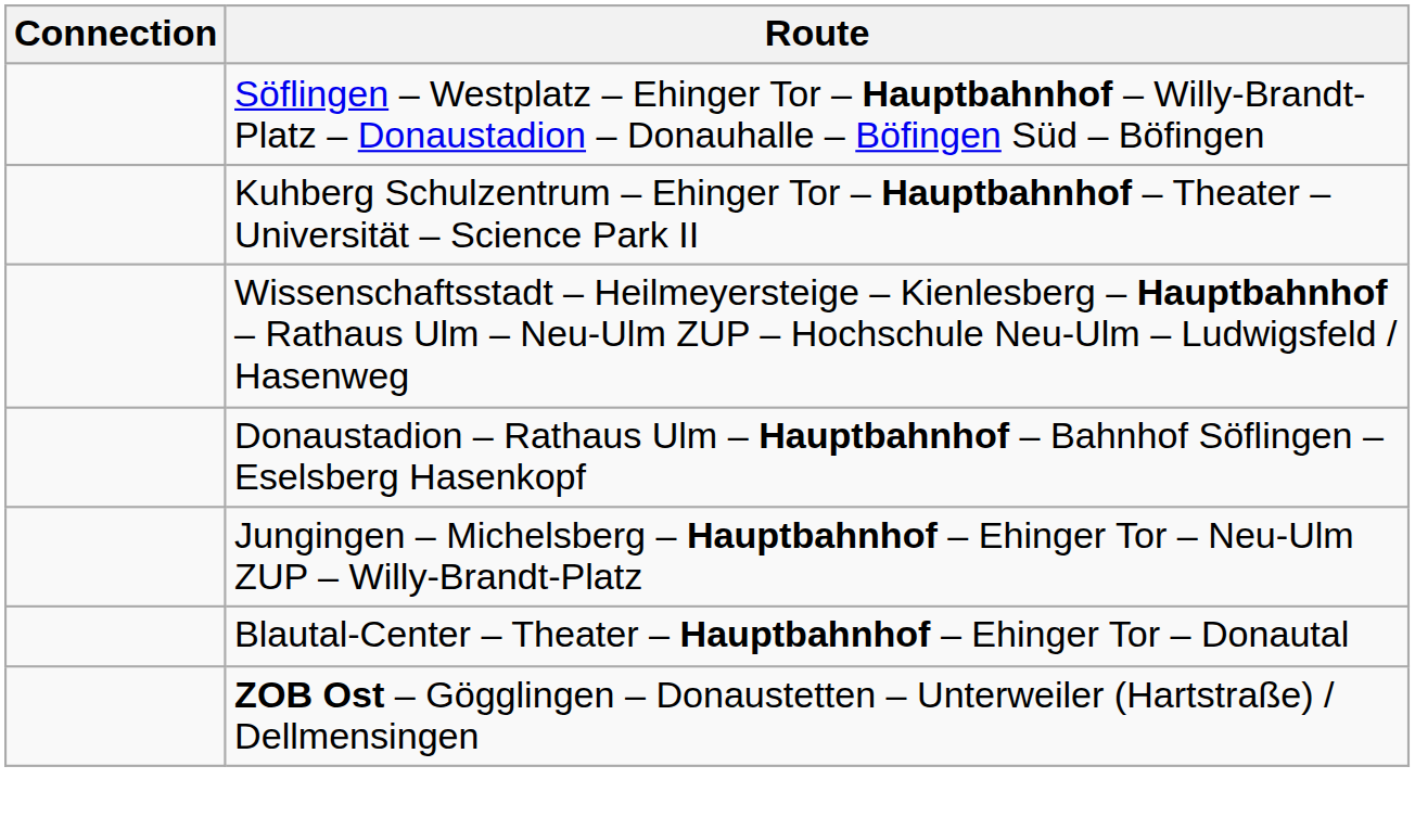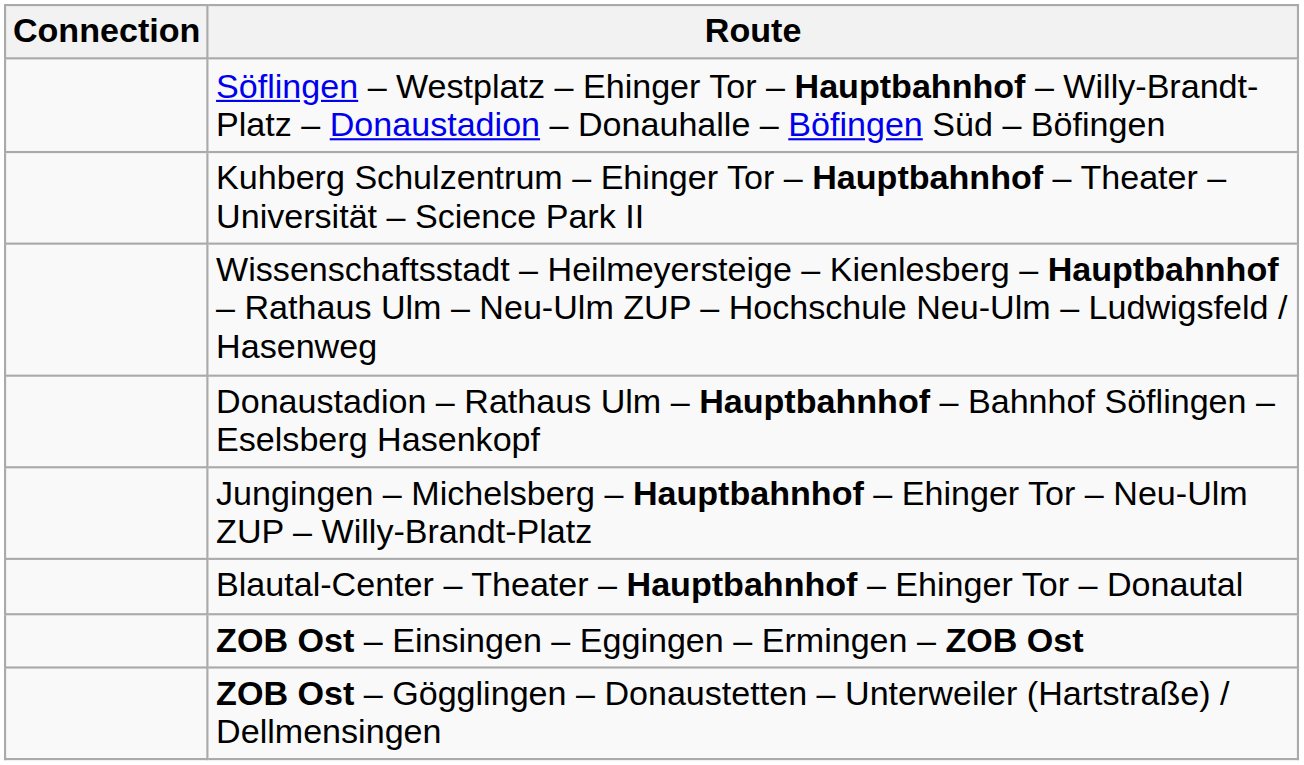 <table class="wikitable">
 <tr>
 <th>Connection</th>
 <th>Route</th>
 </tr>
 <tr>
 <td></td>
 <td><a href='#'>Söflingen</a> – Westplatz – Ehinger Tor – <strong>Hauptbahnhof</strong> – Willy-Brandt-Platz – <a href='#'>Donaustadion</a> – Donauhalle – <a href='#'>Böfingen</a> Süd – Böfingen</td>
 </tr>
 <tr>
 <td></td>
 <td>Kuhberg Schulzentrum – Ehinger Tor – <strong>Hauptbahnhof</strong> – Theater – Universität – Science Park II</td>
 </tr>
 <tr>
 <td></td>
 <td>Wissenschaftsstadt – Heilmeyersteige – Kienlesberg – <strong>Hauptbahnhof</strong> – Rathaus Ulm – Neu-Ulm ZUP – Hochschule Neu-Ulm – Ludwigsfeld / Hasenweg</td>
 </tr>
 <tr>
 <td></td>
 <td>Donaustadion – Rathaus Ulm – <strong>Hauptbahnhof</strong> – Bahnhof Söflingen – Eselsberg Hasenkopf</td>
 </tr>
 <tr>
 <td></td>
 <td>Jungingen – Michelsberg – <strong>Hauptbahnhof</strong> – Ehinger Tor – Neu-Ulm ZUP – Willy-Brandt-Platz</td>
 </tr>
 <tr>
 <td></td>
 <td>Blautal-Center – Theater – <strong>Hauptbahnhof</strong> – Ehinger Tor – Donautal</td>
 </tr>
 <tr>
 <td></td>
+<td><strong>ZOB Ost</strong> – Einsingen – Eggingen – Ermingen – <strong>ZOB Ost</strong></td>
+</tr>
+<tr>
+<td></td>
 <td><strong>ZOB Ost</strong> – Gögglingen – Donaustetten – Unterweiler (Hartstraße) / Dellmensingen</td>
 </tr>
 </table>
